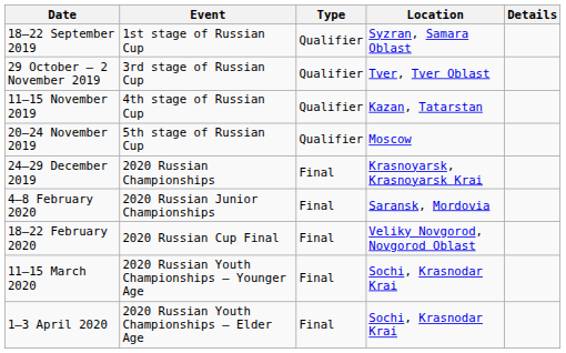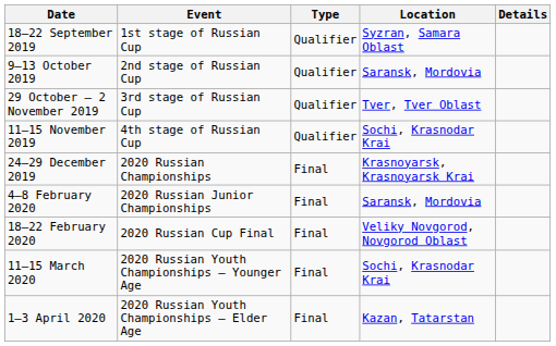 <table class="wikitable">
 <tr>
 <th>Date</th>
 <th>Event</th>
 <th>Type</th>
 <th>Location</th>
 <th>Details</th>
 </tr>
 <tr>
 <td>18–22 September 2019</td>
 <td>1st stage of Russian Cup</td>
 <td>Qualifier</td>
 <td><a href='#'>Syzran</a>, <a href='#'>Samara Oblast</a></td>
 <td></td>
 </tr>
 <tr>
+<td>9–13 October 2019</td>
+<td>2nd stage of Russian Cup</td>
+<td>Qualifier</td>
+<td><a href='#'>Saransk</a>, <a href='#'>Mordovia</a></td>
+<td></td>
+</tr>
+<tr>
 <td>29 October – 2 November 2019</td>
 <td>3rd stage of Russian Cup</td>
 <td>Qualifier</td>
 <td><a href='#'>Tver</a>, <a href='#'>Tver Oblast</a></td>
 <td></td>
 </tr>
 <tr>
 <td>11–15 November 2019</td>
 <td>4th stage of Russian Cup</td>
 <td>Qualifier</td>
-<td><a href='#'>Kazan</a>, <a href='#'>Tatarstan</a></td>
-<td></td>
-</tr>
-<tr>
-<td>20–24 November 2019</td>
-<td>5th stage of Russian Cup</td>
-<td>Qualifier</td>
-<td><a href='#'>Moscow</a></td>
+<td><a href='#'>Sochi</a>, <a href='#'>Krasnodar Krai</a></td>
 <td></td>
 </tr>
 <tr>
 <td>24–29 December 2019</td>
 <td>2020 Russian Championships</td>
 <td>Final</td>
 <td><a href='#'>Krasnoyarsk</a>, <a href='#'>Krasnoyarsk Krai</a></td>
 <td></td>
 </tr>
 <tr>
 <td>4–8 February 2020</td>
 <td>2020 Russian Junior Championships</td>
 <td>Final</td>
 <td><a href='#'>Saransk</a>, <a href='#'>Mordovia</a></td>
 <td></td>
 </tr>
 <tr>
 <td>18–22 February 2020</td>
 <td>2020 Russian Cup Final</td>
 <td>Final</td>
 <td><a href='#'>Veliky Novgorod</a>, <a href='#'>Novgorod Oblast</a></td>
 <td></td>
 </tr>
 <tr>
 <td>11–15 March 2020</td>
 <td>2020 Russian Youth Championships – Younger Age</td>
 <td>Final</td>
 <td><a href='#'>Sochi</a>, <a href='#'>Krasnodar Krai</a></td>
 <td></td>
 </tr>
 <tr>
 <td>1–3 April 2020</td>
 <td>2020 Russian Youth Championships – Elder Age</td>
 <td>Final</td>
-<td><a href='#'>Sochi</a>, <a href='#'>Krasnodar Krai</a></td>
+<td><a href='#'>Kazan</a>, <a href='#'>Tatarstan</a></td>
 <td></td>
 </tr>
 </table>
